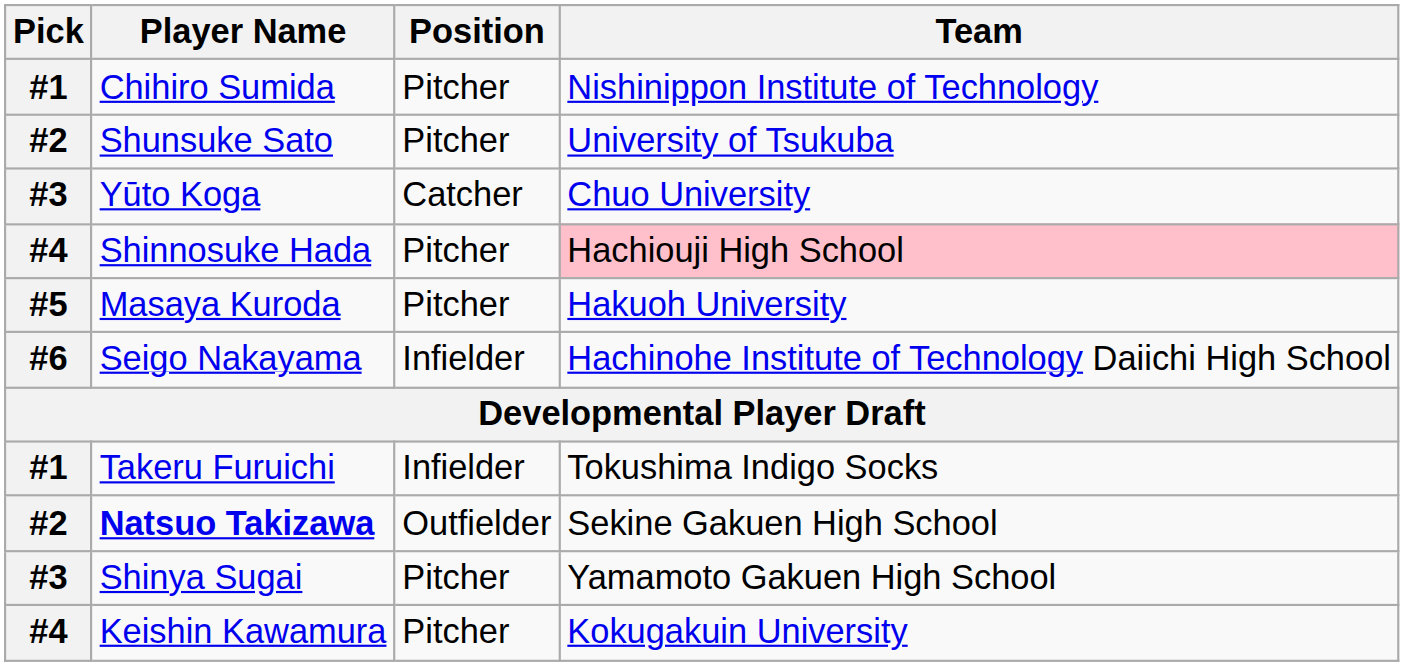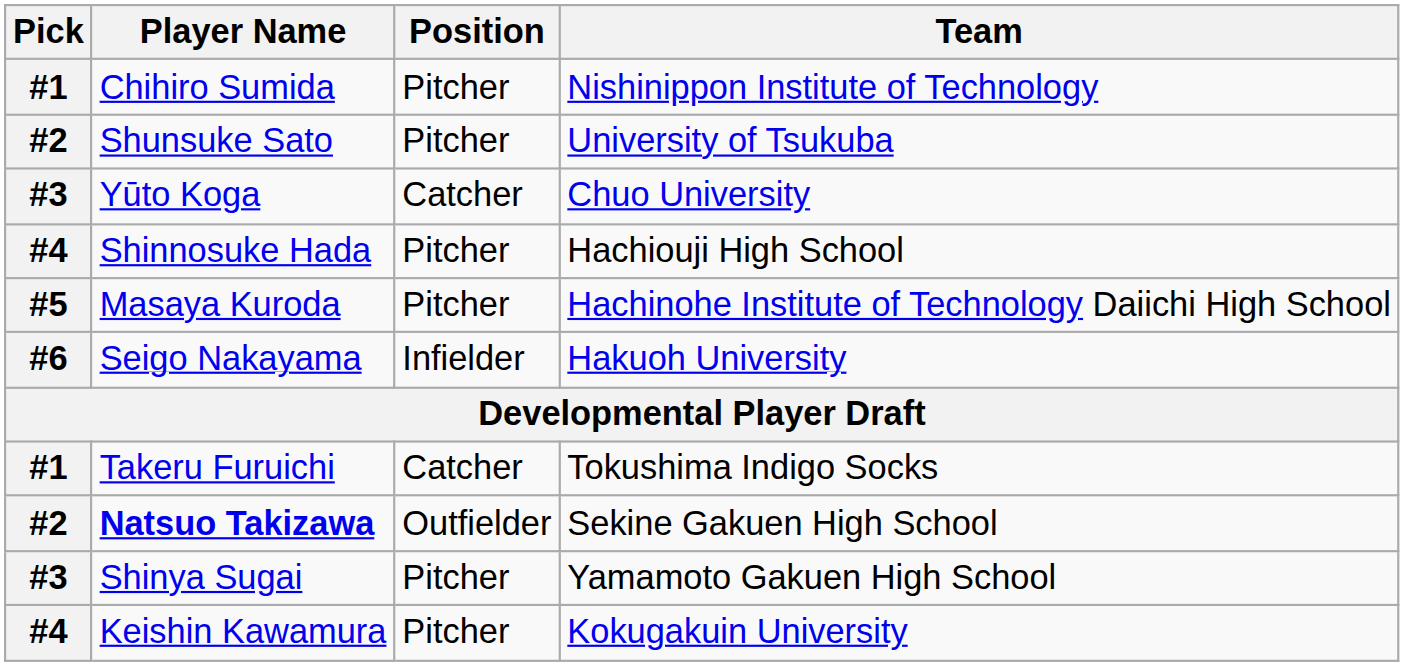 <table class="wikitable">
 <tr>
 <th>Pick</th>
 <th>Player Name</th>
 <th>Position</th>
 <th>Team</th>
 </tr>
 <tr>
 <th>#1</th>
 <td><a href='#'>Chihiro Sumida</a></td>
 <td>Pitcher</td>
 <td><a href='#'>Nishinippon Institute of Technology</a></td>
 </tr>
 <tr>
 <th>#2</th>
 <td><a href='#'>Shunsuke Sato</a></td>
 <td>Pitcher</td>
 <td><a href='#'>University of Tsukuba</a></td>
 </tr>
 <tr>
 <th>#3</th>
 <td><a href='#'>Yūto Koga</a></td>
 <td>Catcher</td>
 <td><a href='#'>Chuo University</a></td>
 </tr>
 <tr>
 <th>#4</th>
 <td><a href='#'>Shinnosuke Hada</a></td>
 <td>Pitcher</td>
-<td style="background: pink;">Hachiouji High School</td>
+<td>Hachiouji High School</td>
 </tr>
 <tr>
 <th>#5</th>
 <td><a href='#'>Masaya Kuroda</a></td>
 <td>Pitcher</td>
-<td><a href='#'>Hakuoh University</a></td>
+<td><a href='#'>Hachinohe Institute of Technology</a> Daiichi High School</td>
 </tr>
 <tr>
 <th>#6</th>
 <td><a href='#'>Seigo Nakayama</a></td>
 <td>Infielder</td>
-<td><a href='#'>Hachinohe Institute of Technology</a> Daiichi High School</td>
+<td><a href='#'>Hakuoh University</a></td>
 </tr>
 <tr>
 <th colspan="5">Developmental Player Draft</th>
 </tr>
 <tr>
 <th>#1</th>
 <td><a href='#'>Takeru Furuichi</a></td>
-<td>Infielder</td>
+<td>Catcher</td>
 <td>Tokushima Indigo Socks</td>
 </tr>
 <tr>
 <th>#2</th>
 <td><strong><a href='#'>Natsuo Takizawa</a></strong></td>
 <td>Outfielder</td>
 <td>Sekine Gakuen High School</td>
 </tr>
 <tr>
 <th>#3</th>
 <td><a href='#'>Shinya Sugai</a></td>
 <td>Pitcher</td>
 <td>Yamamoto Gakuen High School</td>
 </tr>
 <tr>
 <th>#4</th>
 <td><a href='#'>Keishin Kawamura</a></td>
 <td>Pitcher</td>
 <td><a href='#'>Kokugakuin University</a></td>
 </tr>
 </table>
